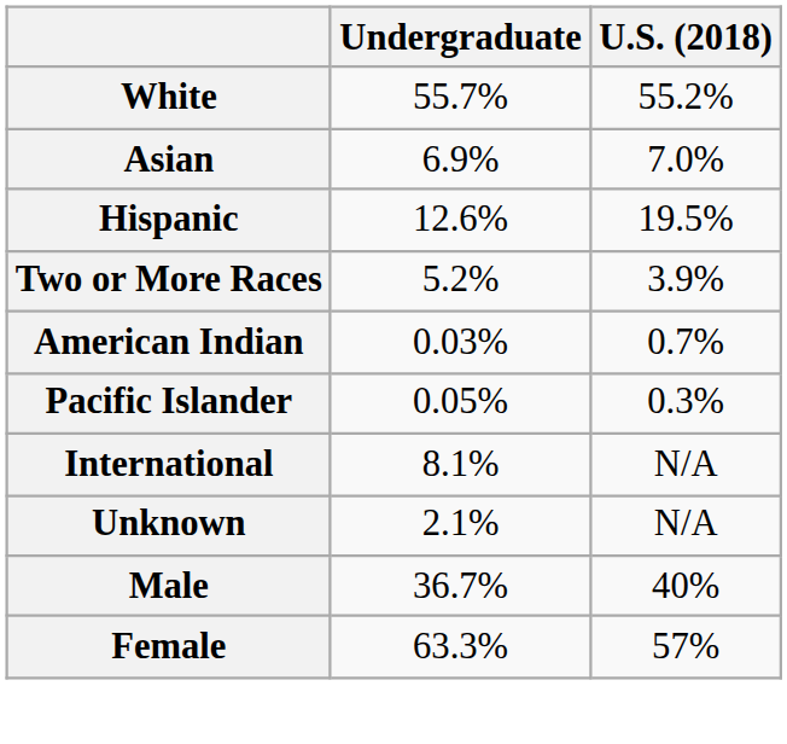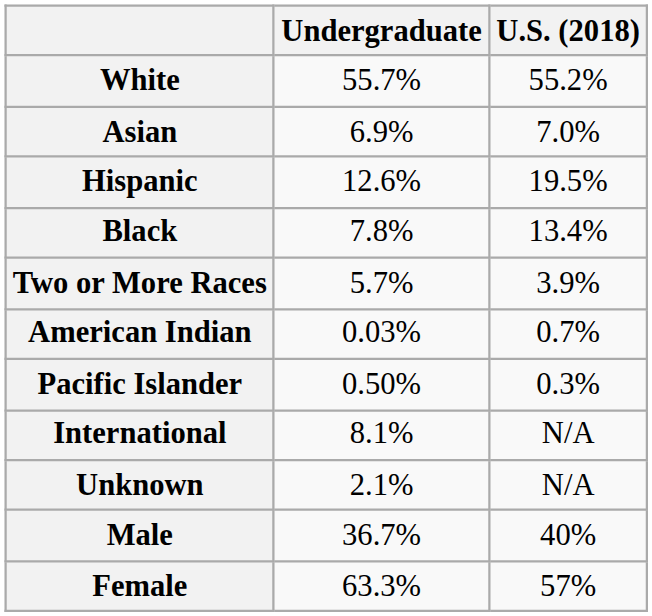 <table style="text-align:center; float:left; font-size:85%; margin-left:2em; margin:10px;" class="wikitable">
 <tr>
 <th></th>
 <th>Undergraduate</th>
 <th>U.S. (2018)</th>
 </tr>
 <tr>
 <th>White</th>
 <td>55.7%</td>
 <td>55.2%</td>
 </tr>
 <tr>
 <th>Asian</th>
 <td>6.9%</td>
 <td>7.0%</td>
 </tr>
 <tr>
 <th>Hispanic</th>
 <td>12.6%</td>
 <td>19.5%</td>
 </tr>
 <tr>
+<th>Black</th>
+<td>7.8%</td>
+<td>13.4%</td>
+</tr>
+<tr>
 <th>Two or More Races</th>
-<td>5.2%</td>
+<td>5.7%</td>
 <td>3.9%</td>
 </tr>
 <tr>
 <th>American Indian</th>
 <td>0.03%</td>
 <td>0.7%</td>
 </tr>
 <tr>
 <th>Pacific Islander</th>
-<td>0.05%</td>
+<td>0.50%</td>
 <td>0.3%</td>
 </tr>
 <tr>
 <th>International</th>
 <td>8.1%</td>
 <td>N/A</td>
 </tr>
 <tr>
 <th>Unknown</th>
 <td>2.1%</td>
 <td>N/A</td>
 </tr>
 <tr>
 <th>Male</th>
 <td>36.7%</td>
 <td>40%</td>
 </tr>
 <tr>
 <th>Female</th>
 <td>63.3%</td>
 <td>57%</td>
 </tr>
 </table>
